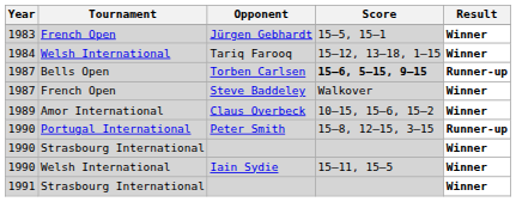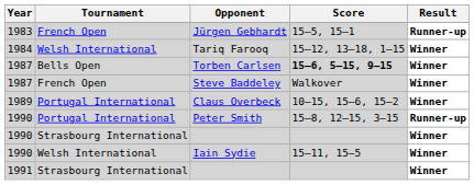 <table class="sortable wikitable" style="font-size:90%;">
 <tr>
 <th>Year</th>
 <th>Tournament</th>
 <th>Opponent</th>
 <th>Score</th>
 <th>Result</th>
 </tr>
 <tr>
 </tr>
 <tr style="background:#D5D5D5">
 <td align="center">1983</td>
 <td align="left"><a href='#'>French Open</a></td>
 <td align="left"> <a href='#'>Jürgen Gebhardt</a></td>
 <td align="left">15–5, 15–1</td>
-<td style="text-align:left; background:white"> <strong>Winner</strong></td>
+<td style="text-align:left; background:white"> <strong>Runner-up</strong></td>
 </tr>
 <tr style="background:#D5D5D5">
 <td align="center">1984</td>
 <td align="left"><a href='#'>Welsh International</a></td>
 <td align="left"> Tariq Farooq</td>
 <td align="left">15–12, 13–18, 1–15</td>
 <td style="text-align:left; background:white"> <strong>Winner</strong></td>
 </tr>
 <tr style="background:#D5D5D5">
 <td align="center">1987</td>
 <td align="left">Bells Open</td>
 <td align="left"> <a href='#'>Torben Carlsen</a></td>
 <td align="left"><strong>15–6, 5–15, 9–15</strong></td>
-<td style="text-align:left; background:white"> <strong>Runner-up</strong></td>
+<td style="text-align:left; background:white"> <strong>Winner</strong></td>
 </tr>
 <tr style="background:#D5D5D5">
 <td align="center">1987</td>
 <td align="left">French Open</td>
 <td align="left"> <a href='#'>Steve Baddeley</a></td>
 <td align="left">Walkover</td>
 <td style="text-align:left; background:white"> <strong>Winner</strong></td>
 </tr>
 <tr style="background:#D5D5D5">
 <td align="center">1989</td>
-<td align="left">Amor International</td>
+<td align="left"><a href='#'>Portugal International</a></td>
 <td align="left"> <a href='#'>Claus Overbeck</a></td>
 <td align="left">10–15, 15–6, 15–2</td>
 <td style="text-align:left; background:white"> <strong>Winner</strong></td>
 </tr>
 <tr style="background:#D5D5D5">
 <td align="center">1990</td>
 <td align="left"><a href='#'>Portugal International</a></td>
 <td align="left"> <a href='#'>Peter Smith</a></td>
 <td align="left">15–8, 12–15, 3–15</td>
 <td style="text-align:left; background:white"> <strong>Runner-up</strong></td>
 </tr>
 <tr style="background:#D5D5D5">
 <td align="center">1990</td>
 <td align="left">Strasbourg International</td>
 <td align="left"></td>
 <td align="left"></td>
 <td style="text-align:left; background:white"> <strong>Winner</strong></td>
 </tr>
 <tr style="background:#D5D5D5">
 <td align="center">1990</td>
 <td align="left">Welsh International</td>
 <td align="left"> <a href='#'>Iain Sydie</a></td>
 <td align="left">15–11, 15–5</td>
 <td style="text-align:left; background:white"> <strong>Winner</strong></td>
 </tr>
 <tr style="background:#D5D5D5">
 <td align="center">1991</td>
 <td align="left">Strasbourg International</td>
 <td align="left"></td>
 <td align="left"></td>
 <td style="text-align:left; background:white"> <strong>Winner</strong></td>
 </tr>
 </table>
